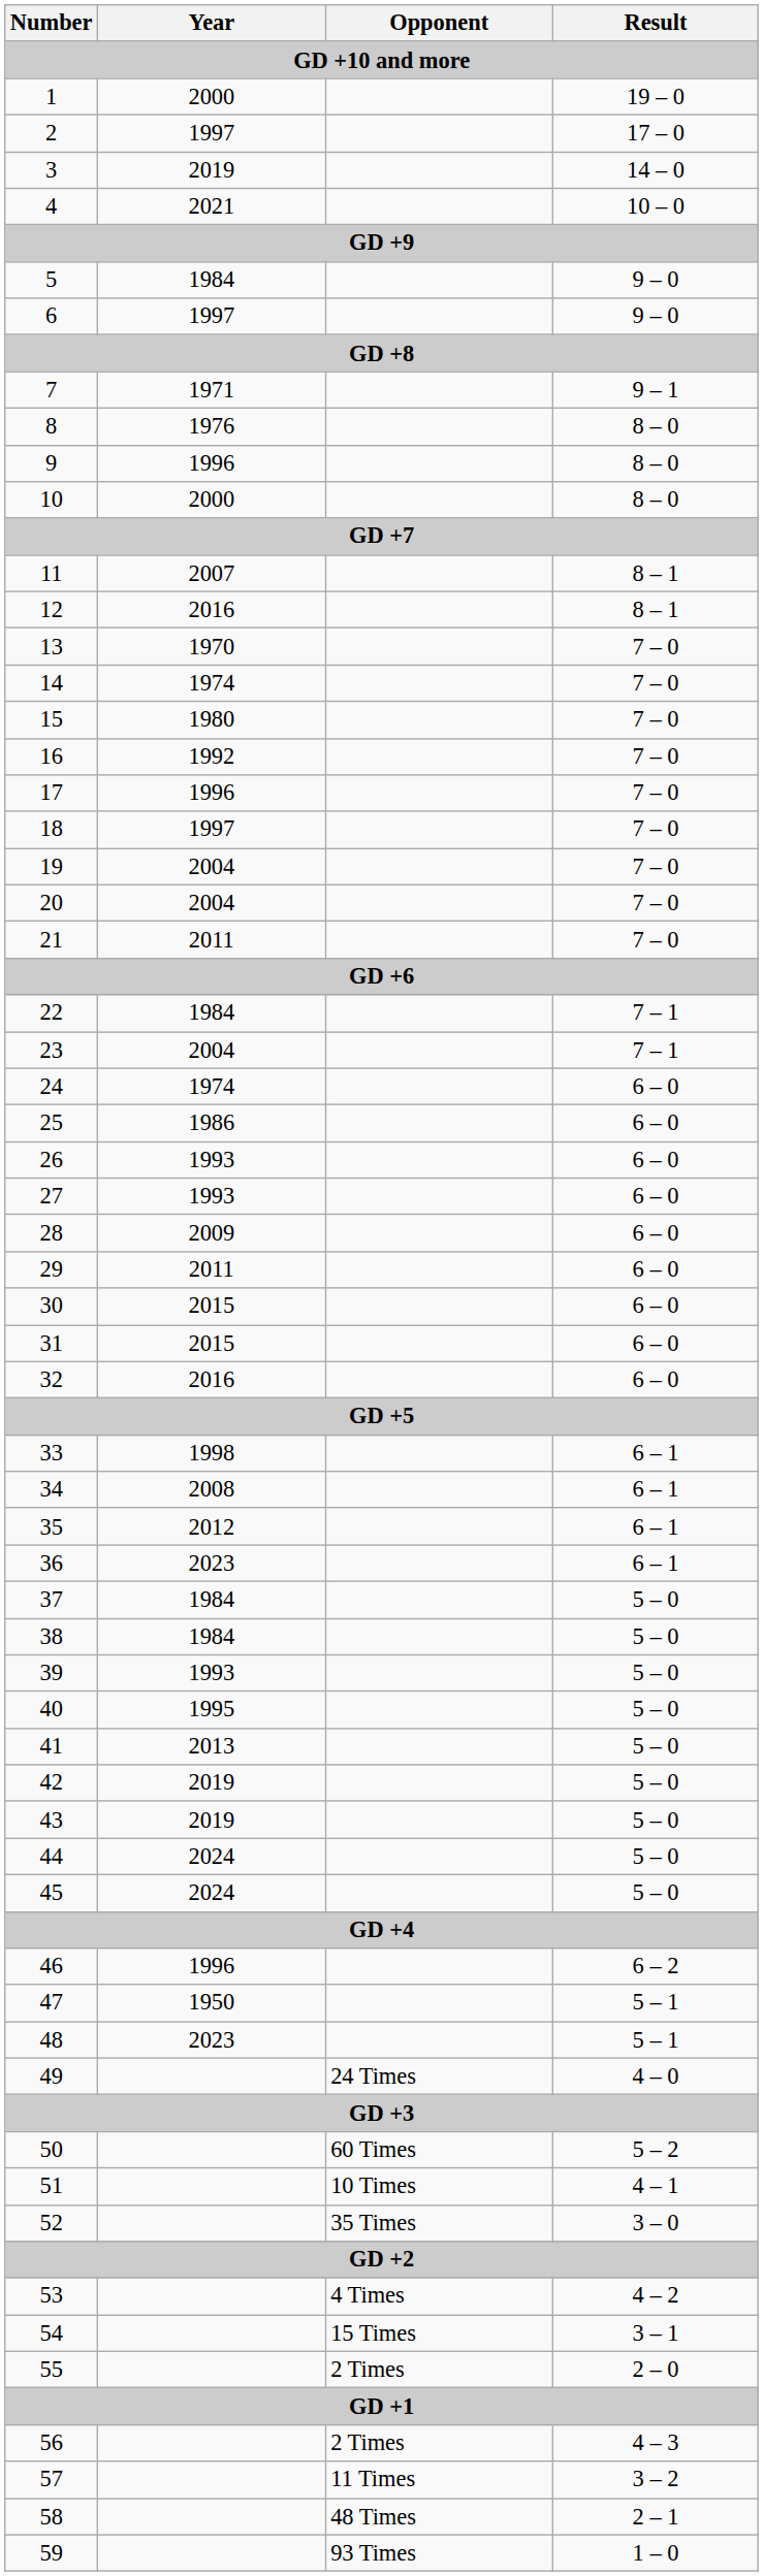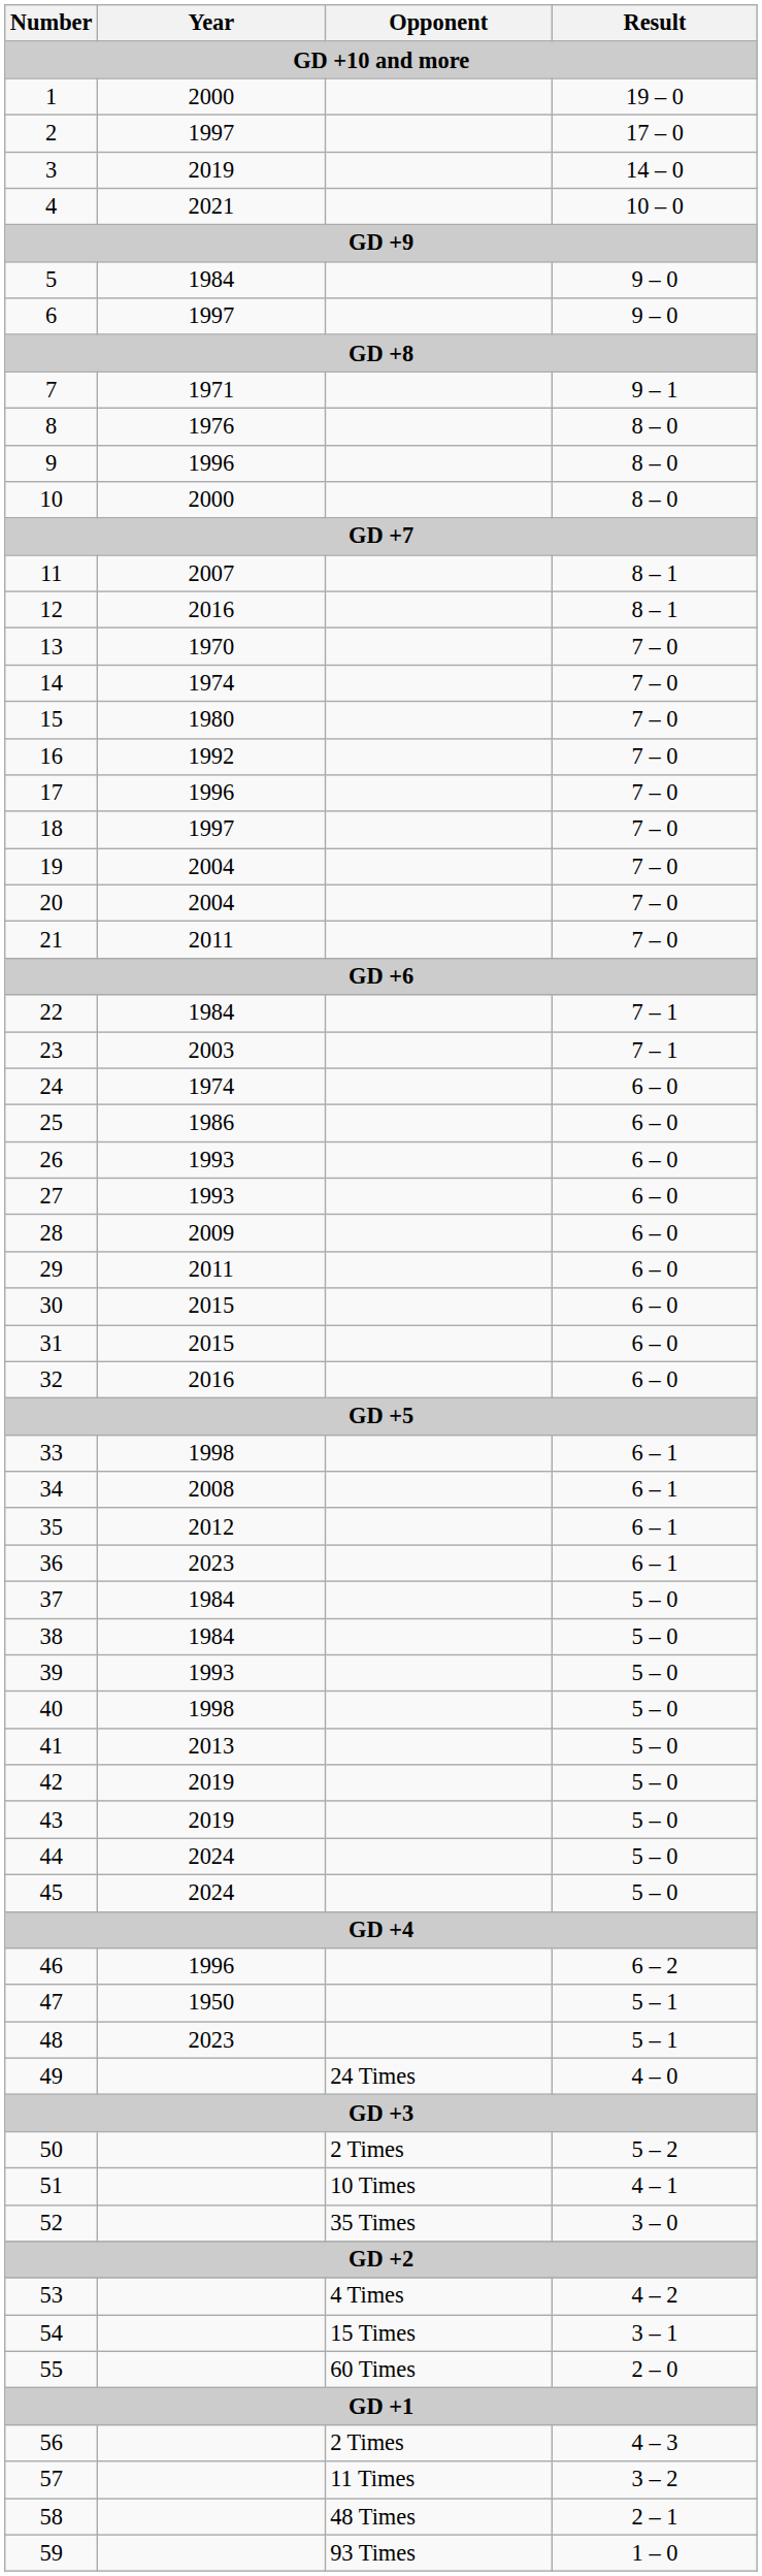 <table class="wikitable sortable">
 <tr>
 <th width=30>Number</th>
 <th width=150>Year</th>
 <th width=150>Opponent</th>
 <th width=135>Result</th>
 </tr>
 <tr>
 <td colspan="4" bgcolor="#cccccc"align=center><strong>GD +10 and more</strong></td>
 </tr>
 <tr>
 <td align=center>1</td>
 <td align=center>2000</td>
 <td></td>
 <td align=center>19 – 0</td>
 </tr>
 <tr>
 <td align=center>2</td>
 <td align=center>1997</td>
 <td></td>
 <td align=center>17 – 0</td>
 </tr>
 <tr>
 <td align=center>3</td>
 <td align=center>2019</td>
 <td></td>
 <td align=center>14 – 0</td>
 </tr>
 <tr>
 <td align=center>4</td>
 <td align=center>2021</td>
 <td></td>
 <td align=center>10 – 0</td>
 </tr>
 <tr>
 <td colspan="4" bgcolor="#cccccc"align=center><strong>GD +9</strong></td>
 </tr>
 <tr>
 <td align=center>5</td>
 <td align=center>1984</td>
 <td></td>
 <td align=center>9 – 0</td>
 </tr>
 <tr>
 <td align=center>6</td>
 <td align=center>1997</td>
 <td></td>
 <td align=center>9 – 0</td>
 </tr>
 <tr>
 <td colspan="4" bgcolor="#cccccc"align=center><strong>GD +8</strong></td>
 </tr>
 <tr>
 <td align=center>7</td>
 <td align=center>1971</td>
 <td></td>
 <td align=center>9 – 1</td>
 </tr>
 <tr>
 <td align=center>8</td>
 <td align=center>1976</td>
 <td></td>
 <td align=center>8 – 0</td>
 </tr>
 <tr>
 <td align=center>9</td>
 <td align=center>1996</td>
 <td></td>
 <td align=center>8 – 0</td>
 </tr>
 <tr>
 <td align=center>10</td>
 <td align=center>2000</td>
 <td></td>
 <td align=center>8 – 0</td>
 </tr>
 <tr>
 <td colspan="4" bgcolor="#cccccc"align=center><strong>GD +7</strong></td>
 </tr>
 <tr>
 <td align=center>11</td>
 <td align=center>2007</td>
 <td></td>
 <td align=center>8 – 1</td>
 </tr>
 <tr>
 <td align=center>12</td>
 <td align=center>2016</td>
 <td></td>
 <td align=center>8 – 1</td>
 </tr>
 <tr>
 <td align=center>13</td>
 <td align=center>1970</td>
 <td></td>
 <td align=center>7 – 0</td>
 </tr>
 <tr>
 <td align=center>14</td>
 <td align=center>1974</td>
 <td></td>
 <td align=center>7 – 0</td>
 </tr>
 <tr>
 <td align=center>15</td>
 <td align=center>1980</td>
 <td></td>
 <td align=center>7 – 0</td>
 </tr>
 <tr>
 <td align=center>16</td>
 <td align=center>1992</td>
 <td></td>
 <td align=center>7 – 0</td>
 </tr>
 <tr>
 <td align=center>17</td>
 <td align=center>1996</td>
 <td></td>
 <td align=center>7 – 0</td>
 </tr>
 <tr>
 <td align=center>18</td>
 <td align=center>1997</td>
 <td></td>
 <td align=center>7 – 0</td>
 </tr>
 <tr>
 <td align=center>19</td>
 <td align=center>2004</td>
 <td></td>
 <td align=center>7 – 0</td>
 </tr>
 <tr>
 <td align=center>20</td>
 <td align=center>2004</td>
 <td></td>
 <td align=center>7 – 0</td>
 </tr>
 <tr>
 <td align=center>21</td>
 <td align=center>2011</td>
 <td></td>
 <td align=center>7 – 0</td>
 </tr>
 <tr>
 <td colspan="4" bgcolor="#cccccc"align=center><strong>GD +6</strong></td>
 </tr>
 <tr>
 <td align=center>22</td>
 <td align=center>1984</td>
 <td></td>
 <td align=center>7 – 1</td>
 </tr>
 <tr>
 <td align=center>23</td>
-<td align=center>2004</td>
+<td align=center>2003</td>
 <td></td>
 <td align=center>7 – 1</td>
 </tr>
 <tr>
 <td align=center>24</td>
 <td align=center>1974</td>
 <td></td>
 <td align=center>6 – 0</td>
 </tr>
 <tr>
 <td align=center>25</td>
 <td align=center>1986</td>
 <td></td>
 <td align=center>6 – 0</td>
 </tr>
 <tr>
 <td align=center>26</td>
 <td align=center>1993</td>
 <td></td>
 <td align=center>6 – 0</td>
 </tr>
 <tr>
 <td align=center>27</td>
 <td align=center>1993</td>
 <td></td>
 <td align=center>6 – 0</td>
 </tr>
 <tr>
 <td align=center>28</td>
 <td align=center>2009</td>
 <td></td>
 <td align=center>6 – 0</td>
 </tr>
 <tr>
 <td align=center>29</td>
 <td align=center>2011</td>
 <td></td>
 <td align=center>6 – 0</td>
 </tr>
 <tr>
 <td align=center>30</td>
 <td align=center>2015</td>
 <td></td>
 <td align=center>6 – 0</td>
 </tr>
 <tr>
 <td align=center>31</td>
 <td align=center>2015</td>
 <td></td>
 <td align=center>6 – 0</td>
 </tr>
 <tr>
 <td align=center>32</td>
 <td align=center>2016</td>
 <td></td>
 <td align=center>6 – 0</td>
 </tr>
 <tr>
 <td colspan="4" bgcolor="#cccccc"align=center><strong>GD +5</strong></td>
 </tr>
 <tr>
 <td align=center>33</td>
 <td align=center>1998</td>
 <td></td>
 <td align=center>6 – 1</td>
 </tr>
 <tr>
 <td align=center>34</td>
 <td align=center>2008</td>
 <td></td>
 <td align=center>6 – 1</td>
 </tr>
 <tr>
 <td align=center>35</td>
 <td align=center>2012</td>
 <td></td>
 <td align=center>6 – 1</td>
 </tr>
 <tr>
 <td align=center>36</td>
 <td align=center>2023</td>
 <td></td>
 <td align=center>6 – 1</td>
 </tr>
 <tr>
 <td align=center>37</td>
 <td align=center>1984</td>
 <td></td>
 <td align=center>5 – 0</td>
 </tr>
 <tr>
 <td align=center>38</td>
 <td align=center>1984</td>
 <td></td>
 <td align=center>5 – 0</td>
 </tr>
 <tr>
 <td align=center>39</td>
 <td align=center>1993</td>
 <td></td>
 <td align=center>5 – 0</td>
 </tr>
 <tr>
 <td align=center>40</td>
-<td align=center>1995</td>
+<td align=center>1998</td>
 <td></td>
 <td align=center>5 – 0</td>
 </tr>
 <tr>
 <td align=center>41</td>
 <td align=center>2013</td>
 <td></td>
 <td align=center>5 – 0</td>
 </tr>
 <tr>
 <td align=center>42</td>
 <td align=center>2019</td>
 <td></td>
 <td align=center>5 – 0</td>
 </tr>
 <tr>
 <td align=center>43</td>
 <td align=center>2019</td>
 <td></td>
 <td align=center>5 – 0</td>
 </tr>
 <tr>
 <td align=center>44</td>
 <td align=center>2024</td>
 <td></td>
 <td align=center>5 – 0</td>
 </tr>
 <tr>
 <td align=center>45</td>
 <td align=center>2024</td>
 <td></td>
 <td align=center>5 – 0</td>
 </tr>
 <tr>
 <td colspan="4" bgcolor="#cccccc"align=center><strong>GD +4</strong></td>
 </tr>
 <tr>
 <td align=center>46</td>
 <td align=center>1996</td>
 <td></td>
 <td align=center>6 – 2</td>
 </tr>
 <tr>
 <td align=center>47</td>
 <td align=center>1950</td>
 <td></td>
 <td align=center>5 – 1</td>
 </tr>
 <tr>
 <td align=center>48</td>
 <td align=center>2023</td>
 <td></td>
 <td align=center>5 – 1</td>
 </tr>
 <tr>
 <td align=center>49</td>
 <td align=center></td>
 <td>24 Times</td>
 <td align=center>4 – 0</td>
 </tr>
 <tr>
 <td colspan="4" bgcolor="#cccccc"align=center><strong>GD +3</strong></td>
 </tr>
 <tr>
 <td align=center>50</td>
 <td align=center></td>
-<td>60 Times</td>
+<td>2 Times</td>
 <td align=center>5 – 2</td>
 </tr>
 <tr>
 <td align=center>51</td>
 <td align=center></td>
 <td>10 Times</td>
 <td align=center>4 – 1</td>
 </tr>
 <tr>
 <td align=center>52</td>
 <td align=center></td>
 <td>35 Times</td>
 <td align=center>3 – 0</td>
 </tr>
 <tr>
 <td colspan="4" bgcolor="#cccccc"align=center><strong>GD +2</strong></td>
 </tr>
 <tr>
 <td align=center>53</td>
 <td align=center></td>
 <td>4 Times</td>
 <td align=center>4 – 2</td>
 </tr>
 <tr>
 <td align=center>54</td>
 <td align=center></td>
 <td>15 Times</td>
 <td align=center>3 – 1</td>
 </tr>
 <tr>
 <td align=center>55</td>
 <td align=center></td>
-<td>2 Times</td>
+<td>60 Times</td>
 <td align=center>2 – 0</td>
 </tr>
 <tr>
 <td colspan="4" bgcolor="#cccccc"align=center><strong>GD +1</strong></td>
 </tr>
 <tr>
 <td align=center>56</td>
 <td align=center></td>
 <td>2 Times</td>
 <td align=center>4 – 3</td>
 </tr>
 <tr>
 <td align=center>57</td>
 <td align=center></td>
 <td>11 Times</td>
 <td align=center>3 – 2</td>
 </tr>
 <tr>
 <td align=center>58</td>
 <td align=center></td>
 <td>48 Times</td>
 <td align=center>2 – 1</td>
 </tr>
 <tr>
 <td align=center>59</td>
 <td align=center></td>
 <td>93 Times</td>
 <td align=center>1 – 0</td>
 </tr>
 </table>
